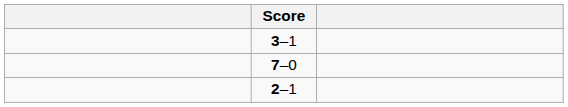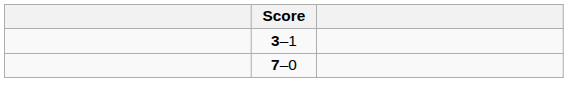 <table class="wikitable" style="text-align: center;">
 <tr>
 <th width=250></th>
 <th width=60>Score</th>
 <th width=250></th>
 </tr>
 <tr>
 <td align=left><strong></strong></td>
 <td><strong>3</strong>–1</td>
 <td align=left></td>
 </tr>
 <tr>
 <td align=left><strong></strong></td>
 <td><strong>7</strong>–0</td>
 <td align=left></td>
 </tr>
-<tr>
-<td align=left><strong></strong></td>
-<td><strong>2</strong>–1</td>
-<td align=left></td>
-</tr>
 </table>
